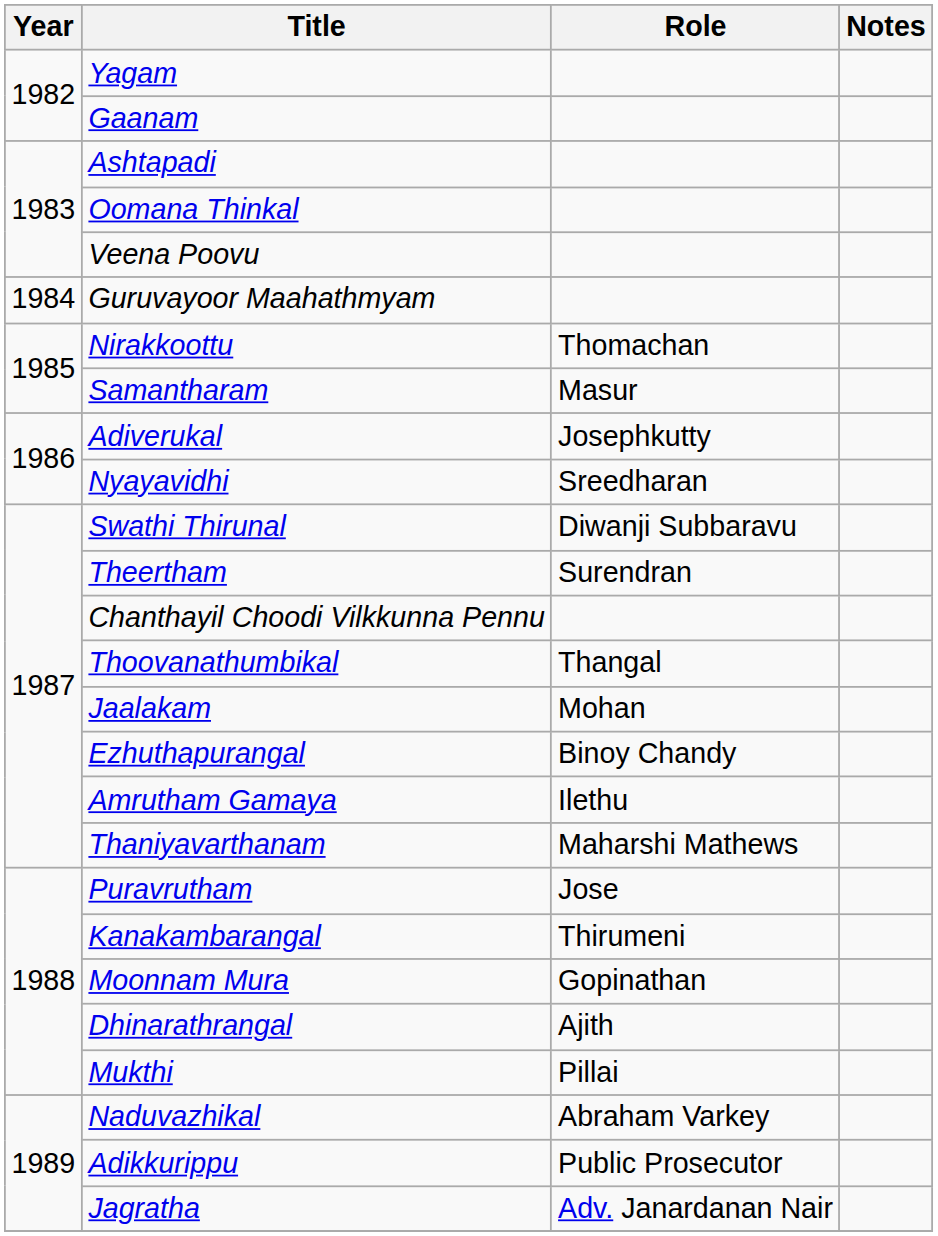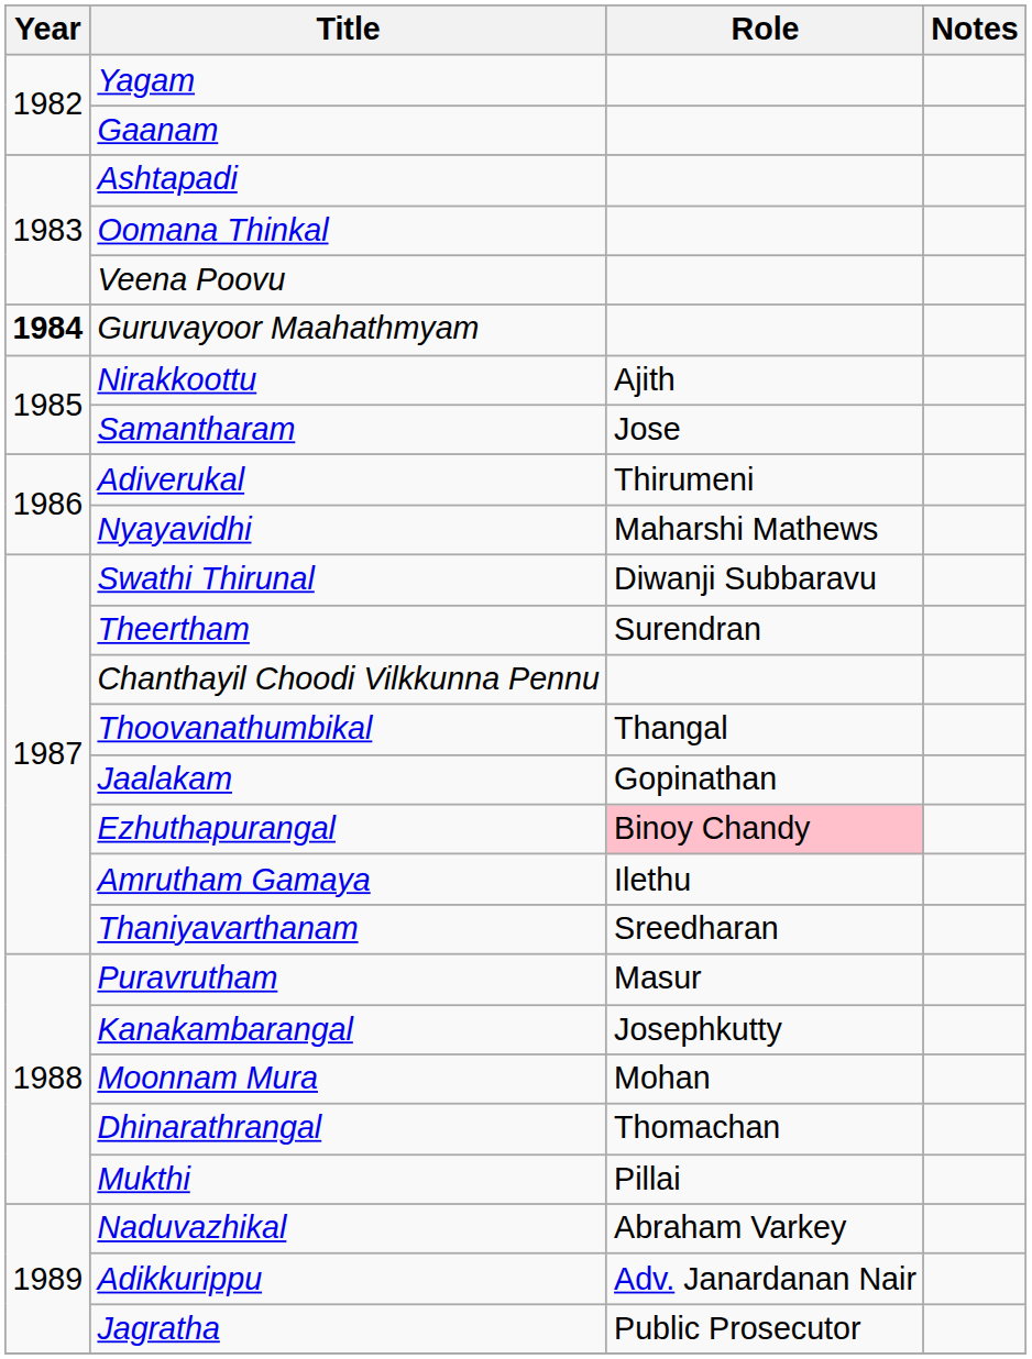 <table class="wikitable sortable">
 <tr>
 <th>Year</th>
 <th>Title</th>
 <th>Role</th>
 <th class="unsortable">Notes</th>
 </tr>
 <tr>
 <td rowspan=2>1982</td>
 <td><em><a href='#'>Yagam</a></em></td>
 <td></td>
 <td></td>
 </tr>
 <tr>
 <td><em><a href='#'>Gaanam</a></em></td>
 <td></td>
 <td></td>
 </tr>
 <tr>
 <td rowspan=3>1983</td>
 <td><em><a href='#'>Ashtapadi</a></em></td>
 <td></td>
 <td></td>
 </tr>
 <tr>
 <td><em><a href='#'>Oomana Thinkal</a></em></td>
 <td></td>
 <td></td>
 </tr>
 <tr>
 <td><em>Veena Poovu</em></td>
 <td></td>
 <td></td>
 </tr>
 <tr>
-<td>1984</td>
+<td><strong>1984</strong></td>
 <td><em>Guruvayoor Maahathmyam</em></td>
 <td></td>
 <td></td>
 </tr>
 <tr>
 <td rowspan=2>1985</td>
 <td><em><a href='#'>Nirakkoottu</a></em></td>
-<td>Thomachan</td>
+<td>Ajith</td>
 <td></td>
 </tr>
 <tr>
 <td><em><a href='#'>Samantharam</a></em></td>
-<td>Masur</td>
+<td>Jose</td>
 <td></td>
 </tr>
 <tr>
 <td rowspan=2>1986</td>
 <td><em><a href='#'>Adiverukal</a></em></td>
-<td>Josephkutty</td>
+<td>Thirumeni</td>
 <td></td>
 </tr>
 <tr>
 <td><em><a href='#'>Nyayavidhi</a></em></td>
-<td>Sreedharan</td>
+<td>Maharshi Mathews</td>
 <td></td>
 </tr>
 <tr>
 <td rowspan=8>1987</td>
 <td><em><a href='#'>Swathi Thirunal</a></em></td>
 <td>Diwanji Subbaravu</td>
 <td></td>
 </tr>
 <tr>
 <td><em><a href='#'>Theertham</a></em></td>
 <td>Surendran</td>
 <td></td>
 </tr>
 <tr>
 <td><em>Chanthayil Choodi Vilkkunna Pennu</em></td>
 <td></td>
 <td></td>
 </tr>
 <tr>
 <td><em><a href='#'>Thoovanathumbikal</a></em></td>
 <td>Thangal</td>
 <td></td>
 </tr>
 <tr>
 <td><em><a href='#'>Jaalakam</a></em></td>
-<td>Mohan</td>
+<td>Gopinathan</td>
 <td></td>
 </tr>
 <tr>
 <td><em><a href='#'>Ezhuthapurangal</a></em></td>
-<td>Binoy Chandy</td>
+<td style="background: pink;">Binoy Chandy</td>
 <td></td>
 </tr>
 <tr>
 <td><em><a href='#'>Amrutham Gamaya</a></em></td>
 <td>Ilethu</td>
 <td></td>
 </tr>
 <tr>
 <td><em><a href='#'>Thaniyavarthanam</a></em></td>
-<td>Maharshi Mathews</td>
+<td>Sreedharan</td>
 <td></td>
 </tr>
 <tr>
 <td rowspan=5>1988</td>
 <td><em><a href='#'>Puravrutham</a></em></td>
-<td>Jose</td>
+<td>Masur</td>
 <td></td>
 </tr>
 <tr>
 <td><em><a href='#'>Kanakambarangal</a></em></td>
-<td>Thirumeni</td>
+<td>Josephkutty</td>
 <td></td>
 </tr>
 <tr>
 <td><em><a href='#'>Moonnam Mura</a></em></td>
-<td>Gopinathan</td>
+<td>Mohan</td>
 <td></td>
 </tr>
 <tr>
 <td><em><a href='#'>Dhinarathrangal</a></em></td>
-<td>Ajith</td>
+<td>Thomachan</td>
 <td></td>
 </tr>
 <tr>
 <td><em><a href='#'>Mukthi</a></em></td>
 <td>Pillai</td>
 <td></td>
 </tr>
 <tr>
 <td rowspan=3>1989</td>
 <td><em><a href='#'>Naduvazhikal</a></em></td>
 <td>Abraham Varkey</td>
 <td></td>
 </tr>
 <tr>
 <td><em><a href='#'>Adikkurippu</a></em></td>
-<td>Public Prosecutor</td>
+<td><a href='#'>Adv.</a> Janardanan Nair</td>
 <td></td>
 </tr>
 <tr>
 <td><em><a href='#'>Jagratha</a></em></td>
-<td><a href='#'>Adv.</a> Janardanan Nair</td>
+<td>Public Prosecutor</td>
 <td></td>
 </tr>
 <tr>
 </tr>
 </table>
